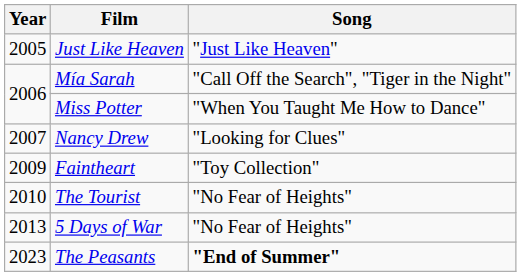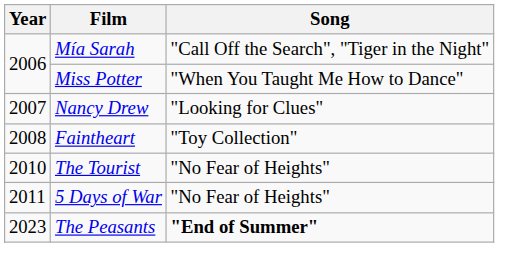 <table class="wikitable">
 <tr>
 <th>Year</th>
 <th>Film</th>
 <th>Song</th>
-</tr>
-<tr>
-<td>2005</td>
-<td><em><a href='#'>Just Like Heaven</a></em></td>
-<td>"<a href='#'>Just Like Heaven</a>"</td>
 </tr>
 <tr>
 <td rowspan=2>2006</td>
 <td><em><a href='#'>Mía Sarah</a></em></td>
 <td>"Call Off the Search", "Tiger in the Night"</td>
 </tr>
 <tr>
 <td><em><a href='#'>Miss Potter</a></em></td>
 <td>"When You Taught Me How to Dance"</td>
 </tr>
 <tr>
 <td>2007</td>
 <td><em><a href='#'>Nancy Drew</a></em></td>
 <td>"Looking for Clues"</td>
 </tr>
 <tr>
-<td>2009</td>
+<td>2008</td>
 <td><em><a href='#'>Faintheart</a></em></td>
 <td>"Toy Collection"</td>
 </tr>
 <tr>
 <td>2010</td>
 <td><em><a href='#'>The Tourist</a></em></td>
 <td>"No Fear of Heights"</td>
 </tr>
 <tr>
-<td>2013</td>
+<td>2011</td>
 <td><em><a href='#'>5 Days of War</a></em></td>
 <td>"No Fear of Heights"</td>
 </tr>
 <tr>
 <td>2023</td>
 <td><em><a href='#'>The Peasants</a></em></td>
 <td><strong>"End of Summer"</strong></td>
 </tr>
 </table>
